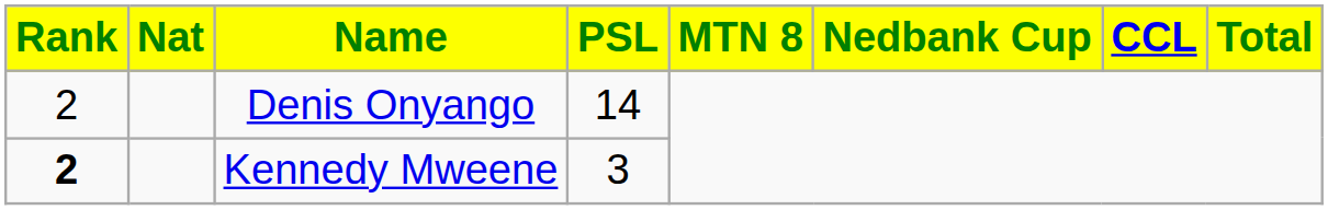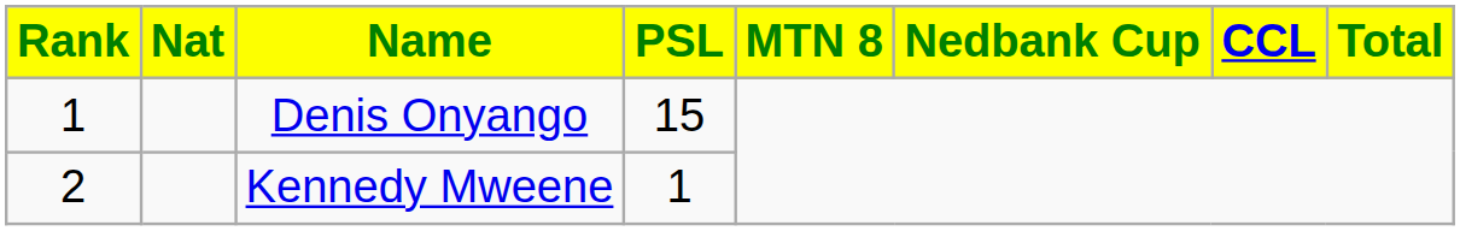 <table class="wikitable sortable" style="text-align:center;">
 <tr>
 <th style="background:#FDFF00;color:green;" width:35px>Rank</th>
 <th style="background:#FDFF00;color:green;" width:10px>Nat</th>
 <th style="background:#FDFF00;color:green;" width:50px>Name</th>
 <th style="background:#FDFF00;color:green;" width:50px>PSL</th>
 <th style="background:#FDFF00;color:green;" width:30px>MTN 8</th>
 <th style="background:#FDFF00;color:green;" width:30px>Nedbank Cup</th>
 <th style="background:#FDFF00;color:green;" width:30px><a href='#'>CCL</a></th>
 <th style="background:#FDFF00;color:green;" width:30px>Total</th>
 </tr>
 <tr>
+<td>1</td>
+<td></td>
+<td><a href='#'>Denis Onyango</a></td>
+<td>15</td>
+</tr>
+<tr>
 <td>2</td>
 <td></td>
-<td><a href='#'>Denis Onyango</a></td>
-<td>14</td>
-</tr>
-<tr>
-<td><strong>2</strong></td>
-<td></td>
 <td><a href='#'>Kennedy Mweene</a></td>
-<td>3</td>
+<td>1</td>
 </tr>
 </table>
